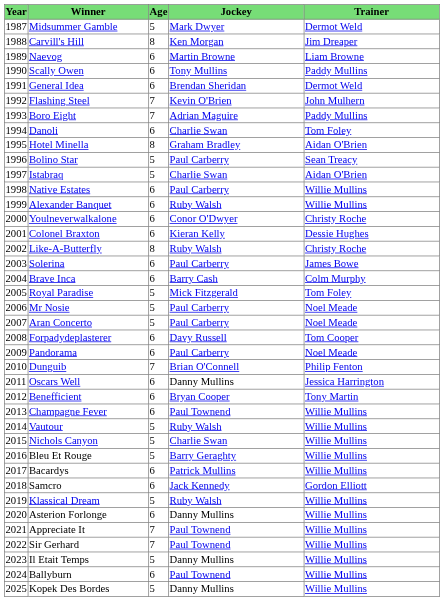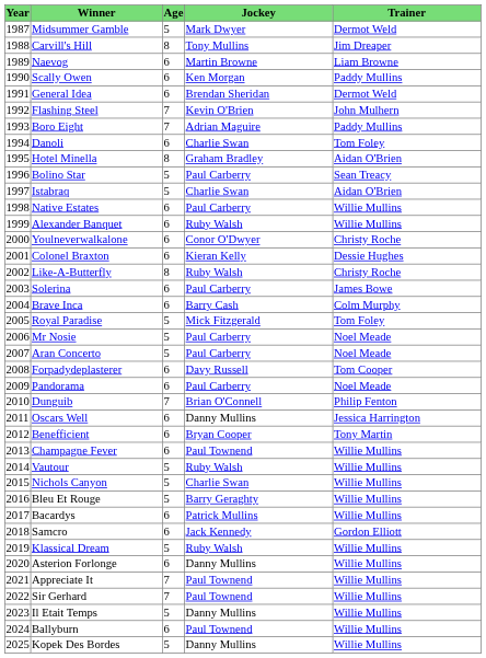 <table class = "sortable" | border="1" style="border-collapse: collapse; font-size:90%">
 <tr bgcolor="#77dd77" align="center">
 <th>Year</th>
 <th>Winner</th>
 <th>Age</th>
 <th>Jockey</th>
 <th>Trainer</th>
 </tr>
 <tr>
 <td>1987</td>
 <td width=160px><a href='#'>Midsummer Gamble</a></td>
 <td>5</td>
 <td width=180px><a href='#'>Mark Dwyer</a></td>
 <td width=180px><a href='#'>Dermot Weld</a></td>
 </tr>
 <tr>
 <td>1988</td>
 <td><a href='#'>Carvill's Hill</a></td>
 <td>8</td>
-<td><a href='#'>Ken Morgan</a></td>
+<td><a href='#'>Tony Mullins</a></td>
 <td><a href='#'>Jim Dreaper</a></td>
 </tr>
 <tr>
 <td>1989</td>
 <td><a href='#'>Naevog</a></td>
 <td>6</td>
 <td><a href='#'>Martin Browne</a></td>
 <td><a href='#'>Liam Browne</a></td>
 </tr>
 <tr>
 <td>1990</td>
 <td><a href='#'>Scally Owen</a></td>
 <td>6</td>
-<td><a href='#'>Tony Mullins</a></td>
+<td><a href='#'>Ken Morgan</a></td>
 <td><a href='#'>Paddy Mullins</a></td>
 </tr>
 <tr>
 <td>1991</td>
 <td><a href='#'>General Idea</a></td>
 <td>6</td>
 <td><a href='#'>Brendan Sheridan</a></td>
 <td><a href='#'>Dermot Weld</a></td>
 </tr>
 <tr>
 <td>1992</td>
 <td><a href='#'>Flashing Steel</a></td>
 <td>7</td>
 <td><a href='#'>Kevin O'Brien</a></td>
 <td><a href='#'>John Mulhern</a></td>
 </tr>
 <tr>
 <td>1993</td>
 <td><a href='#'>Boro Eight</a></td>
 <td>7</td>
 <td><a href='#'>Adrian Maguire</a></td>
 <td><a href='#'>Paddy Mullins</a></td>
 </tr>
 <tr>
 <td>1994</td>
 <td><a href='#'>Danoli</a></td>
 <td>6</td>
 <td><a href='#'>Charlie Swan</a></td>
 <td><a href='#'>Tom Foley</a></td>
 </tr>
 <tr>
 <td>1995</td>
 <td><a href='#'>Hotel Minella</a></td>
 <td>8</td>
 <td><a href='#'>Graham Bradley</a></td>
 <td><a href='#'>Aidan O'Brien</a></td>
 </tr>
 <tr>
 <td>1996</td>
 <td><a href='#'>Bolino Star</a></td>
 <td>5</td>
 <td><a href='#'>Paul Carberry</a></td>
 <td><a href='#'>Sean Treacy</a></td>
 </tr>
 <tr>
 <td>1997</td>
 <td><a href='#'>Istabraq</a></td>
 <td>5</td>
 <td><a href='#'>Charlie Swan</a></td>
 <td><a href='#'>Aidan O'Brien</a></td>
 </tr>
 <tr>
 <td>1998</td>
 <td><a href='#'>Native Estates</a></td>
 <td>6</td>
 <td><a href='#'>Paul Carberry</a></td>
 <td><a href='#'>Willie Mullins</a></td>
 </tr>
 <tr>
 <td>1999</td>
 <td><a href='#'>Alexander Banquet</a></td>
 <td>6</td>
 <td><a href='#'>Ruby Walsh</a></td>
 <td><a href='#'>Willie Mullins</a></td>
 </tr>
 <tr>
 <td>2000</td>
 <td><a href='#'>Youlneverwalkalone</a></td>
 <td>6</td>
 <td><a href='#'>Conor O'Dwyer</a></td>
 <td><a href='#'>Christy Roche</a></td>
 </tr>
 <tr>
 <td>2001</td>
 <td><a href='#'>Colonel Braxton</a></td>
 <td>6</td>
 <td><a href='#'>Kieran Kelly</a></td>
 <td><a href='#'>Dessie Hughes</a></td>
 </tr>
 <tr>
 <td>2002</td>
 <td><a href='#'>Like-A-Butterfly</a></td>
 <td>8</td>
 <td><a href='#'>Ruby Walsh</a></td>
 <td><a href='#'>Christy Roche</a></td>
 </tr>
 <tr>
 <td>2003</td>
 <td><a href='#'>Solerina</a></td>
 <td>6</td>
 <td><a href='#'>Paul Carberry</a></td>
 <td><a href='#'>James Bowe</a></td>
 </tr>
 <tr>
 <td>2004</td>
 <td><a href='#'>Brave Inca</a></td>
 <td>6</td>
 <td><a href='#'>Barry Cash</a></td>
 <td><a href='#'>Colm Murphy</a></td>
 </tr>
 <tr>
 <td>2005</td>
 <td><a href='#'>Royal Paradise</a></td>
 <td>5</td>
 <td><a href='#'>Mick Fitzgerald</a></td>
 <td><a href='#'>Tom Foley</a></td>
 </tr>
 <tr>
 <td>2006</td>
 <td><a href='#'>Mr Nosie</a></td>
 <td>5</td>
 <td><a href='#'>Paul Carberry</a></td>
 <td><a href='#'>Noel Meade</a></td>
 </tr>
 <tr>
 <td>2007</td>
 <td><a href='#'>Aran Concerto</a></td>
 <td>5</td>
 <td><a href='#'>Paul Carberry</a></td>
 <td><a href='#'>Noel Meade</a></td>
 </tr>
 <tr>
 <td>2008</td>
 <td><a href='#'>Forpadydeplasterer</a></td>
 <td>6</td>
 <td><a href='#'>Davy Russell</a></td>
 <td><a href='#'>Tom Cooper</a></td>
 </tr>
 <tr>
 <td>2009</td>
 <td><a href='#'>Pandorama</a></td>
 <td>6</td>
 <td><a href='#'>Paul Carberry</a></td>
 <td><a href='#'>Noel Meade</a></td>
 </tr>
 <tr>
 <td>2010</td>
 <td><a href='#'>Dunguib</a></td>
 <td>7</td>
 <td><a href='#'>Brian O'Connell</a></td>
 <td><a href='#'>Philip Fenton</a></td>
 </tr>
 <tr>
 <td>2011</td>
 <td><a href='#'>Oscars Well</a></td>
 <td>6</td>
 <td>Danny Mullins</td>
 <td><a href='#'>Jessica Harrington</a></td>
 </tr>
 <tr>
 <td>2012</td>
 <td><a href='#'>Benefficient</a></td>
 <td>6</td>
 <td><a href='#'>Bryan Cooper</a></td>
 <td><a href='#'>Tony Martin</a></td>
 </tr>
 <tr>
 <td>2013</td>
 <td><a href='#'>Champagne Fever</a></td>
 <td>6</td>
 <td><a href='#'>Paul Townend</a></td>
 <td><a href='#'>Willie Mullins</a></td>
 </tr>
 <tr>
 <td>2014</td>
 <td><a href='#'>Vautour</a></td>
 <td>5</td>
 <td><a href='#'>Ruby Walsh</a></td>
 <td><a href='#'>Willie Mullins</a></td>
 </tr>
 <tr>
 <td>2015</td>
 <td><a href='#'>Nichols Canyon</a></td>
 <td>5</td>
 <td><a href='#'>Charlie Swan</a></td>
 <td><a href='#'>Willie Mullins</a></td>
 </tr>
 <tr>
 <td>2016</td>
 <td>Bleu Et Rouge</td>
 <td>5</td>
 <td><a href='#'>Barry Geraghty</a></td>
 <td><a href='#'>Willie Mullins</a></td>
 </tr>
 <tr>
 <td>2017</td>
 <td>Bacardys</td>
 <td>6</td>
 <td><a href='#'>Patrick Mullins</a></td>
 <td><a href='#'>Willie Mullins</a></td>
 </tr>
 <tr>
 <td>2018</td>
 <td>Samcro</td>
 <td>6</td>
 <td><a href='#'>Jack Kennedy</a></td>
 <td><a href='#'>Gordon Elliott</a></td>
 </tr>
 <tr>
 <td>2019</td>
 <td><a href='#'>Klassical Dream</a></td>
 <td>5</td>
 <td><a href='#'>Ruby Walsh</a></td>
 <td><a href='#'>Willie Mullins</a></td>
 </tr>
 <tr>
 <td>2020</td>
 <td>Asterion Forlonge</td>
 <td>6</td>
 <td>Danny Mullins</td>
 <td><a href='#'>Willie Mullins</a></td>
 </tr>
 <tr>
 <td>2021</td>
 <td>Appreciate It</td>
 <td>7</td>
 <td><a href='#'>Paul Townend</a></td>
 <td><a href='#'>Willie Mullins</a></td>
 </tr>
 <tr>
 <td>2022</td>
 <td>Sir Gerhard</td>
 <td>7</td>
 <td><a href='#'>Paul Townend</a></td>
 <td><a href='#'>Willie Mullins</a></td>
 </tr>
 <tr>
 <td>2023</td>
 <td>Il Etait Temps</td>
 <td>5</td>
 <td>Danny Mullins</td>
 <td><a href='#'>Willie Mullins</a></td>
 </tr>
 <tr>
 <td>2024</td>
 <td>Ballyburn</td>
 <td>6</td>
 <td><a href='#'>Paul Townend</a></td>
 <td><a href='#'>Willie Mullins</a></td>
 </tr>
 <tr>
 <td>2025</td>
 <td>Kopek Des Bordes</td>
 <td>5</td>
 <td>Danny Mullins</td>
 <td><a href='#'>Willie Mullins</a></td>
 </tr>
 </table>
